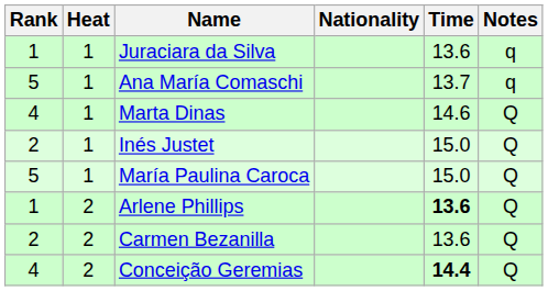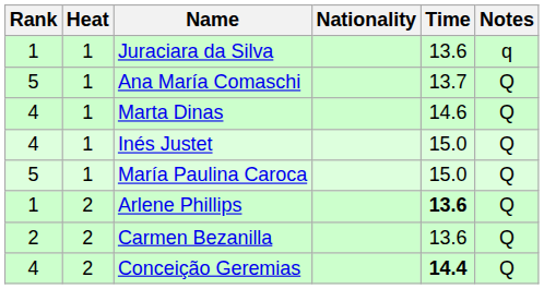 <table class="wikitable sortable" style="text-align:center">
 <tr>
 <th>Rank</th>
 <th>Heat</th>
 <th>Name</th>
 <th>Nationality</th>
 <th>Time</th>
 <th>Notes</th>
 </tr>
 <tr bgcolor=ccffcc>
 <td>1</td>
 <td>1</td>
 <td align=left><a href='#'>Juraciara da Silva</a></td>
 <td align=left></td>
 <td>13.6</td>
 <td>q</td>
 </tr>
 <tr bgcolor=ccffcc>
 <td>5</td>
 <td>1</td>
 <td align=left><a href='#'>Ana María Comaschi</a></td>
 <td align=left></td>
 <td>13.7</td>
-<td>q</td>
+<td>Q</td>
 </tr>
 <tr bgcolor=ccffcc>
 <td>4</td>
 <td>1</td>
 <td align=left><a href='#'>Marta Dinas</a></td>
 <td align=left></td>
 <td>14.6</td>
 <td>Q</td>
 </tr>
 <tr bgcolor=ddffdd>
-<td>2</td>
+<td>4</td>
 <td>1</td>
 <td align=left><a href='#'>Inés Justet</a></td>
 <td align=left></td>
 <td>15.0</td>
 <td>Q</td>
 </tr>
 <tr bgcolor=ddffdd>
 <td>5</td>
 <td>1</td>
 <td align=left><a href='#'>María Paulina Caroca</a></td>
 <td align=left></td>
 <td>15.0</td>
 <td>Q</td>
 </tr>
 <tr bgcolor=ccffcc>
 <td>1</td>
 <td>2</td>
 <td align=left><a href='#'>Arlene Phillips</a></td>
 <td align=left></td>
 <td><strong>13.6</strong></td>
 <td>Q</td>
 </tr>
 <tr bgcolor=ccffcc>
 <td>2</td>
 <td>2</td>
 <td align=left><a href='#'>Carmen Bezanilla</a></td>
 <td align=left></td>
 <td>13.6</td>
 <td>Q</td>
 </tr>
 <tr bgcolor=ccffcc>
 <td>4</td>
 <td>2</td>
 <td align=left><a href='#'>Conceição Geremias</a></td>
 <td align=left></td>
 <td><strong>14.4</strong></td>
 <td>Q</td>
 </tr>
 </table>
